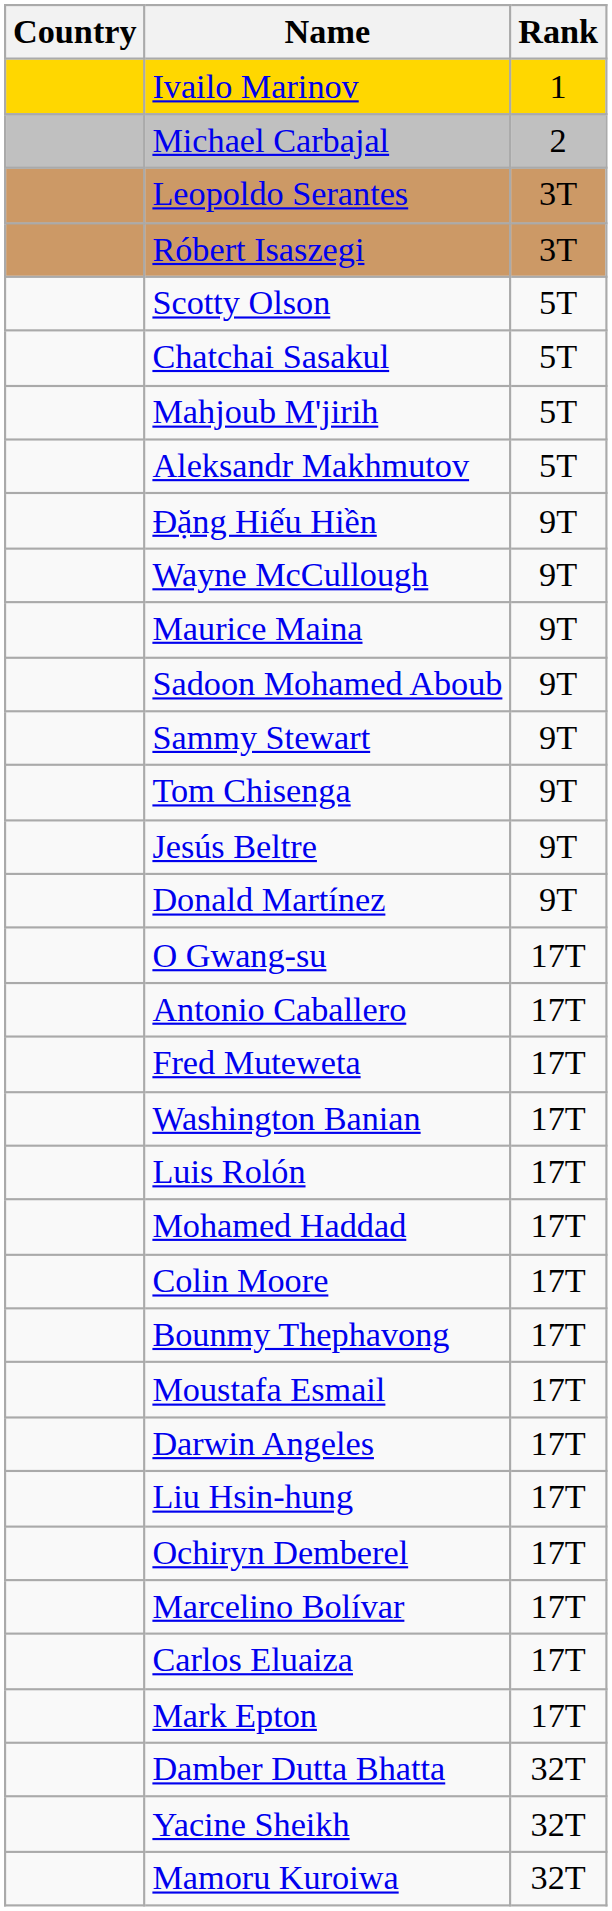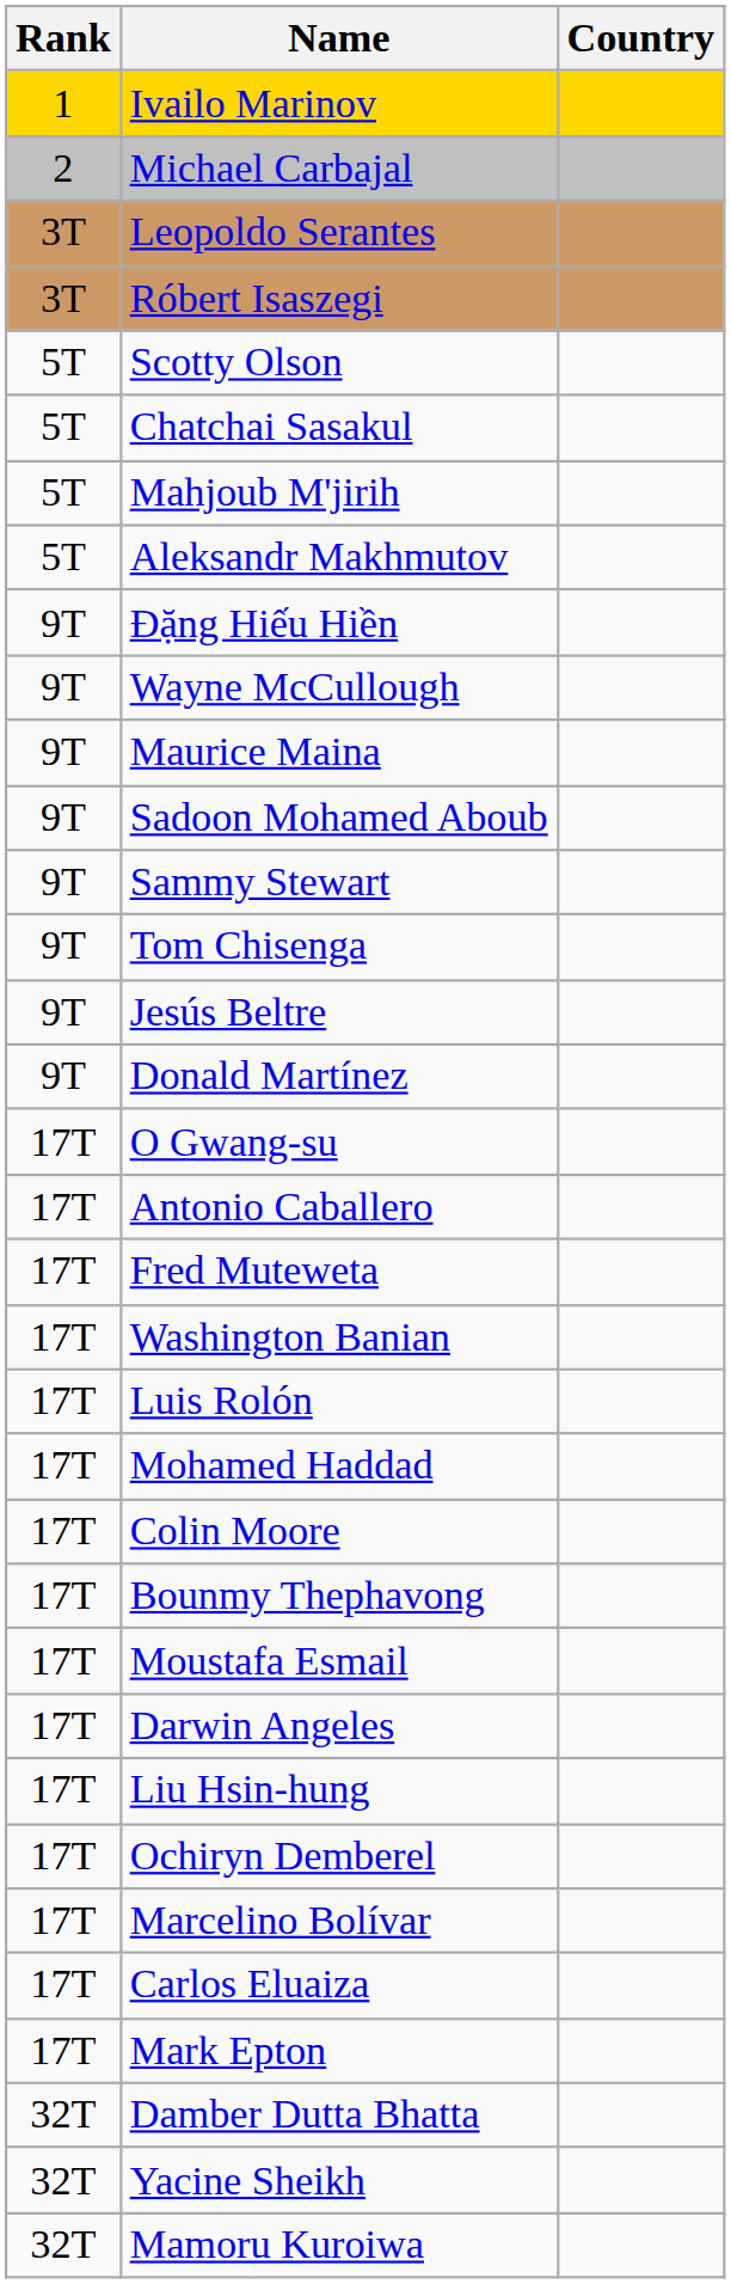 <table class="wikitable sortable" style="text-align:center">
 <tr>
+<th>Rank</th>
+<th>Name</th>
 <th>Country</th>
-<th>Name</th>
-<th>Rank</th>
 </tr>
 <tr bgcolor=gold>
+<td>1</td>
+<td align="left"><a href='#'>Ivailo Marinov</a></td>
 <td align="left"></td>
-<td align="left"><a href='#'>Ivailo Marinov</a></td>
-<td>1</td>
 </tr>
 <tr bgcolor=silver>
+<td>2</td>
+<td align="left"><a href='#'>Michael Carbajal</a></td>
 <td align="left"></td>
-<td align="left"><a href='#'>Michael Carbajal</a></td>
-<td>2</td>
 </tr>
 <tr bgcolor=#CC9966>
+<td>3T</td>
+<td align="left"><a href='#'>Leopoldo Serantes</a></td>
 <td align="left"></td>
-<td align="left"><a href='#'>Leopoldo Serantes</a></td>
-<td>3T</td>
 </tr>
 <tr bgcolor=#CC9966>
+<td>3T</td>
+<td align="left"><a href='#'>Róbert Isaszegi</a></td>
 <td align="left"></td>
-<td align="left"><a href='#'>Róbert Isaszegi</a></td>
-<td>3T</td>
 </tr>
 <tr>
+<td>5T</td>
+<td align="left"><a href='#'>Scotty Olson</a></td>
 <td align="left"></td>
-<td align="left"><a href='#'>Scotty Olson</a></td>
-<td>5T</td>
 </tr>
 <tr>
+<td>5T</td>
+<td align="left"><a href='#'>Chatchai Sasakul</a></td>
 <td align="left"></td>
-<td align="left"><a href='#'>Chatchai Sasakul</a></td>
-<td>5T</td>
 </tr>
 <tr>
+<td>5T</td>
+<td align="left"><a href='#'>Mahjoub M'jirih</a></td>
 <td align="left"></td>
-<td align="left"><a href='#'>Mahjoub M'jirih</a></td>
-<td>5T</td>
 </tr>
 <tr>
+<td>5T</td>
+<td align="left"><a href='#'>Aleksandr Makhmutov</a></td>
 <td align="left"></td>
-<td align="left"><a href='#'>Aleksandr Makhmutov</a></td>
-<td>5T</td>
 </tr>
 <tr>
+<td>9T</td>
+<td align="left"><a href='#'>Ðặng Hiếu Hiền</a></td>
 <td align="left"></td>
-<td align="left"><a href='#'>Ðặng Hiếu Hiền</a></td>
-<td>9T</td>
 </tr>
 <tr>
+<td>9T</td>
+<td align="left"><a href='#'>Wayne McCullough</a></td>
 <td align="left"></td>
-<td align="left"><a href='#'>Wayne McCullough</a></td>
-<td>9T</td>
 </tr>
 <tr>
+<td>9T</td>
+<td align="left"><a href='#'>Maurice Maina</a></td>
 <td align="left"></td>
-<td align="left"><a href='#'>Maurice Maina</a></td>
-<td>9T</td>
 </tr>
 <tr>
+<td>9T</td>
+<td align="left"><a href='#'>Sadoon Mohamed Aboub</a></td>
 <td align="left"></td>
-<td align="left"><a href='#'>Sadoon Mohamed Aboub</a></td>
-<td>9T</td>
 </tr>
 <tr>
+<td>9T</td>
+<td align="left"><a href='#'>Sammy Stewart</a></td>
 <td align="left"></td>
-<td align="left"><a href='#'>Sammy Stewart</a></td>
-<td>9T</td>
 </tr>
 <tr>
+<td>9T</td>
+<td align="left"><a href='#'>Tom Chisenga</a></td>
 <td align="left"></td>
-<td align="left"><a href='#'>Tom Chisenga</a></td>
-<td>9T</td>
 </tr>
 <tr>
+<td>9T</td>
+<td align="left"><a href='#'>Jesús Beltre</a></td>
 <td align="left"></td>
-<td align="left"><a href='#'>Jesús Beltre</a></td>
-<td>9T</td>
 </tr>
 <tr>
+<td>9T</td>
+<td align="left"><a href='#'>Donald Martínez</a></td>
 <td align="left"></td>
-<td align="left"><a href='#'>Donald Martínez</a></td>
-<td>9T</td>
 </tr>
 <tr>
+<td>17T</td>
+<td align="left"><a href='#'>O Gwang-su</a></td>
 <td align="left"></td>
-<td align="left"><a href='#'>O Gwang-su</a></td>
-<td>17T</td>
 </tr>
 <tr>
+<td>17T</td>
+<td align="left"><a href='#'>Antonio Caballero</a></td>
 <td align="left"></td>
-<td align="left"><a href='#'>Antonio Caballero</a></td>
-<td>17T</td>
 </tr>
 <tr>
+<td>17T</td>
+<td align="left"><a href='#'>Fred Muteweta</a></td>
 <td align="left"></td>
-<td align="left"><a href='#'>Fred Muteweta</a></td>
-<td>17T</td>
 </tr>
 <tr>
+<td>17T</td>
+<td align="left"><a href='#'>Washington Banian</a></td>
 <td align="left"></td>
-<td align="left"><a href='#'>Washington Banian</a></td>
-<td>17T</td>
 </tr>
 <tr>
+<td>17T</td>
+<td align="left"><a href='#'>Luis Rolón</a></td>
 <td align="left"></td>
-<td align="left"><a href='#'>Luis Rolón</a></td>
-<td>17T</td>
 </tr>
 <tr>
+<td>17T</td>
+<td align="left"><a href='#'>Mohamed Haddad</a></td>
 <td align="left"></td>
-<td align="left"><a href='#'>Mohamed Haddad</a></td>
-<td>17T</td>
 </tr>
 <tr>
+<td>17T</td>
+<td align="left"><a href='#'>Colin Moore</a></td>
 <td align="left"></td>
-<td align="left"><a href='#'>Colin Moore</a></td>
-<td>17T</td>
 </tr>
 <tr>
+<td>17T</td>
+<td align="left"><a href='#'>Bounmy Thephavong</a></td>
 <td align="left"></td>
-<td align="left"><a href='#'>Bounmy Thephavong</a></td>
-<td>17T</td>
 </tr>
 <tr>
+<td>17T</td>
+<td align="left"><a href='#'>Moustafa Esmail</a></td>
 <td align="left"></td>
-<td align="left"><a href='#'>Moustafa Esmail</a></td>
-<td>17T</td>
 </tr>
 <tr>
+<td>17T</td>
+<td align="left"><a href='#'>Darwin Angeles</a></td>
 <td align="left"></td>
-<td align="left"><a href='#'>Darwin Angeles</a></td>
-<td>17T</td>
 </tr>
 <tr>
+<td>17T</td>
+<td align="left"><a href='#'>Liu Hsin-hung</a></td>
 <td align="left"></td>
-<td align="left"><a href='#'>Liu Hsin-hung</a></td>
-<td>17T</td>
 </tr>
 <tr>
+<td>17T</td>
+<td align="left"><a href='#'>Ochiryn Demberel</a></td>
 <td align="left"></td>
-<td align="left"><a href='#'>Ochiryn Demberel</a></td>
-<td>17T</td>
 </tr>
 <tr>
+<td>17T</td>
+<td align="left"><a href='#'>Marcelino Bolívar</a></td>
 <td align="left"></td>
-<td align="left"><a href='#'>Marcelino Bolívar</a></td>
-<td>17T</td>
 </tr>
 <tr>
+<td>17T</td>
+<td align="left"><a href='#'>Carlos Eluaiza</a></td>
 <td align="left"></td>
-<td align="left"><a href='#'>Carlos Eluaiza</a></td>
-<td>17T</td>
 </tr>
 <tr>
+<td>17T</td>
+<td align="left"><a href='#'>Mark Epton</a></td>
 <td align="left"></td>
-<td align="left"><a href='#'>Mark Epton</a></td>
-<td>17T</td>
 </tr>
 <tr>
+<td>32T</td>
+<td align="left"><a href='#'>Damber Dutta Bhatta</a></td>
 <td align="left"></td>
-<td align="left"><a href='#'>Damber Dutta Bhatta</a></td>
-<td>32T</td>
 </tr>
 <tr>
+<td>32T</td>
+<td align="left"><a href='#'>Yacine Sheikh</a></td>
 <td align="left"></td>
-<td align="left"><a href='#'>Yacine Sheikh</a></td>
-<td>32T</td>
 </tr>
 <tr>
+<td>32T</td>
+<td align="left"><a href='#'>Mamoru Kuroiwa</a></td>
 <td align="left"></td>
-<td align="left"><a href='#'>Mamoru Kuroiwa</a></td>
-<td>32T</td>
 </tr>
 </table>
